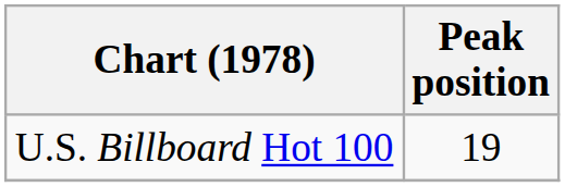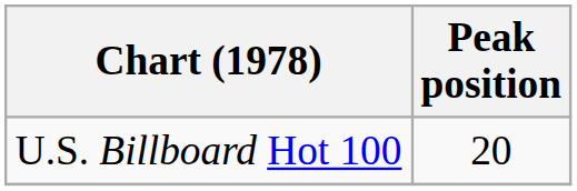 <table class="wikitable">
 <tr>
 <th>Chart (1978)</th>
 <th>Peak<br>position</th>
 </tr>
 <tr>
 <td>U.S. <em>Billboard</em>  <a href='#'>Hot 100</a></td>
-<td align="center">19</td>
+<td align="center">20</td>
 </tr>
 <tr>
 </tr>
 </table>
